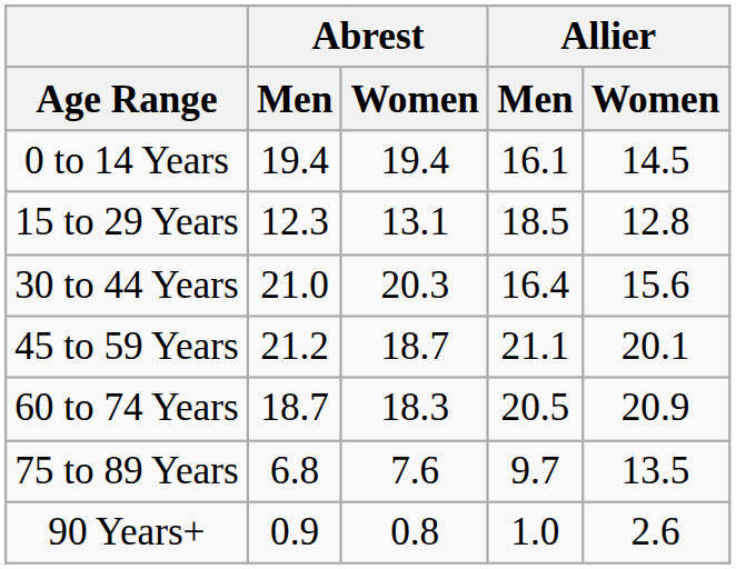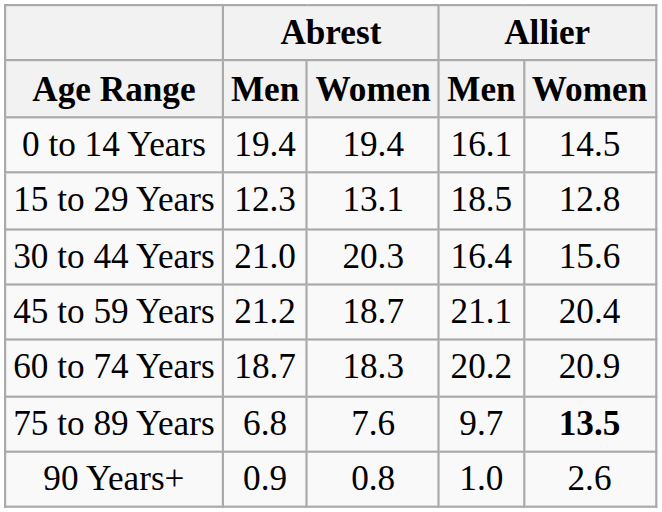 <table class="wikitable" style="text-align:center;">
 <tr>
 <th></th>
 <th colspan=2>Abrest</th>
 <th colspan=2>Allier</th>
 </tr>
 <tr>
 <th>Age Range</th>
 <th>Men</th>
 <th>Women</th>
 <th>Men</th>
 <th>Women</th>
 </tr>
 <tr>
 <td>0 to 14 Years</td>
 <td>19.4</td>
 <td>19.4</td>
 <td>16.1</td>
 <td>14.5</td>
 </tr>
 <tr>
 <td>15 to 29 Years</td>
 <td>12.3</td>
 <td>13.1</td>
 <td>18.5</td>
 <td>12.8</td>
 </tr>
 <tr>
 <td>30 to 44 Years</td>
 <td>21.0</td>
 <td>20.3</td>
 <td>16.4</td>
 <td>15.6</td>
 </tr>
 <tr>
 <td>45 to 59 Years</td>
 <td>21.2</td>
 <td>18.7</td>
 <td>21.1</td>
-<td>20.1</td>
+<td>20.4</td>
 </tr>
 <tr>
 <td>60 to 74 Years</td>
 <td>18.7</td>
 <td>18.3</td>
-<td>20.5</td>
+<td>20.2</td>
 <td>20.9</td>
 </tr>
 <tr>
 <td>75 to 89 Years</td>
 <td>6.8</td>
 <td>7.6</td>
 <td>9.7</td>
-<td>13.5</td>
+<td><strong>13.5</strong></td>
 </tr>
 <tr>
 <td>90 Years+</td>
 <td>0.9</td>
 <td>0.8</td>
 <td>1.0</td>
 <td>2.6</td>
 </tr>
 </table>
